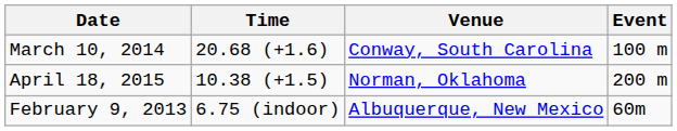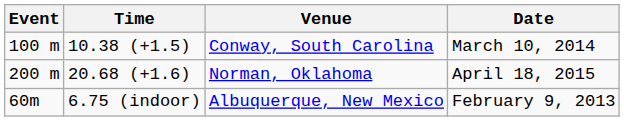 <table class="wikitable">
 <tr>
-<th>Date</th>
+<th>Event</th>
 <th>Time</th>
 <th>Venue</th>
-<th>Event</th>
+<th>Date</th>
 </tr>
 <tr>
+<td>100 m</td>
+<td>10.38 (+1.5)</td>
+<td><a href='#'>Conway, South Carolina</a></td>
 <td>March 10, 2014</td>
-<td>20.68 (+1.6)</td>
-<td><a href='#'>Conway, South Carolina</a></td>
-<td>100 m</td>
 </tr>
 <tr>
+<td>200 m</td>
+<td>20.68 (+1.6)</td>
+<td><a href='#'>Norman, Oklahoma</a></td>
 <td>April 18, 2015</td>
-<td>10.38 (+1.5)</td>
-<td><a href='#'>Norman, Oklahoma</a></td>
-<td>200 m</td>
 </tr>
 <tr>
-<td>February 9, 2013</td>
+<td>60m  </td>
 <td>6.75 (indoor)</td>
 <td><a href='#'>Albuquerque, New Mexico</a></td>
-<td>60m  </td>
+<td>February 9, 2013</td>
 </tr>
 </table>
